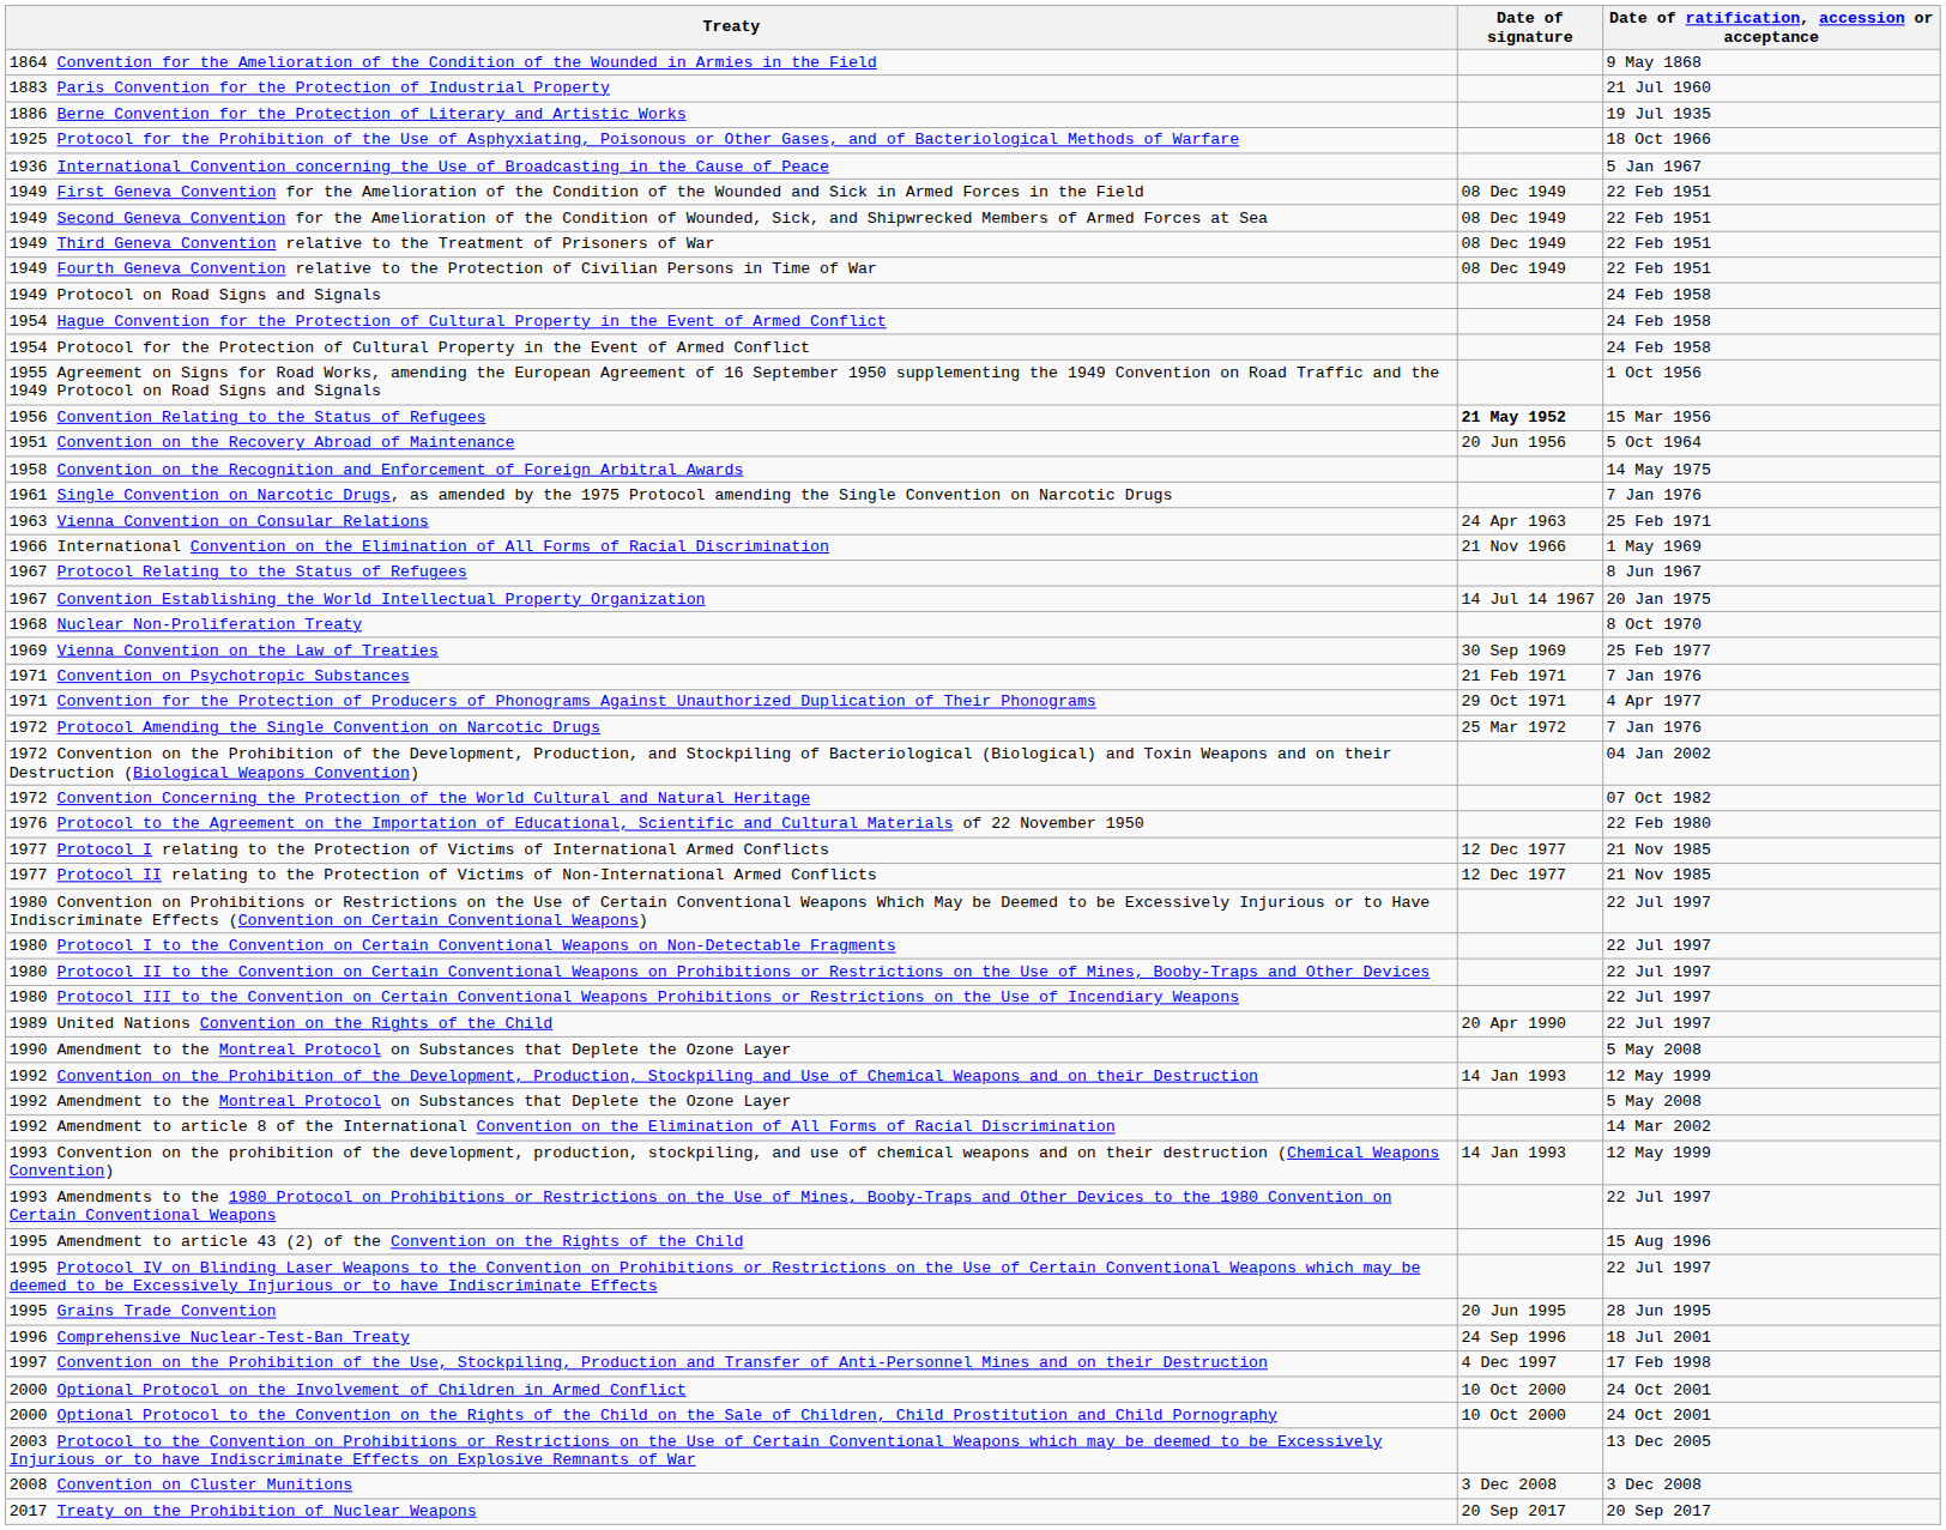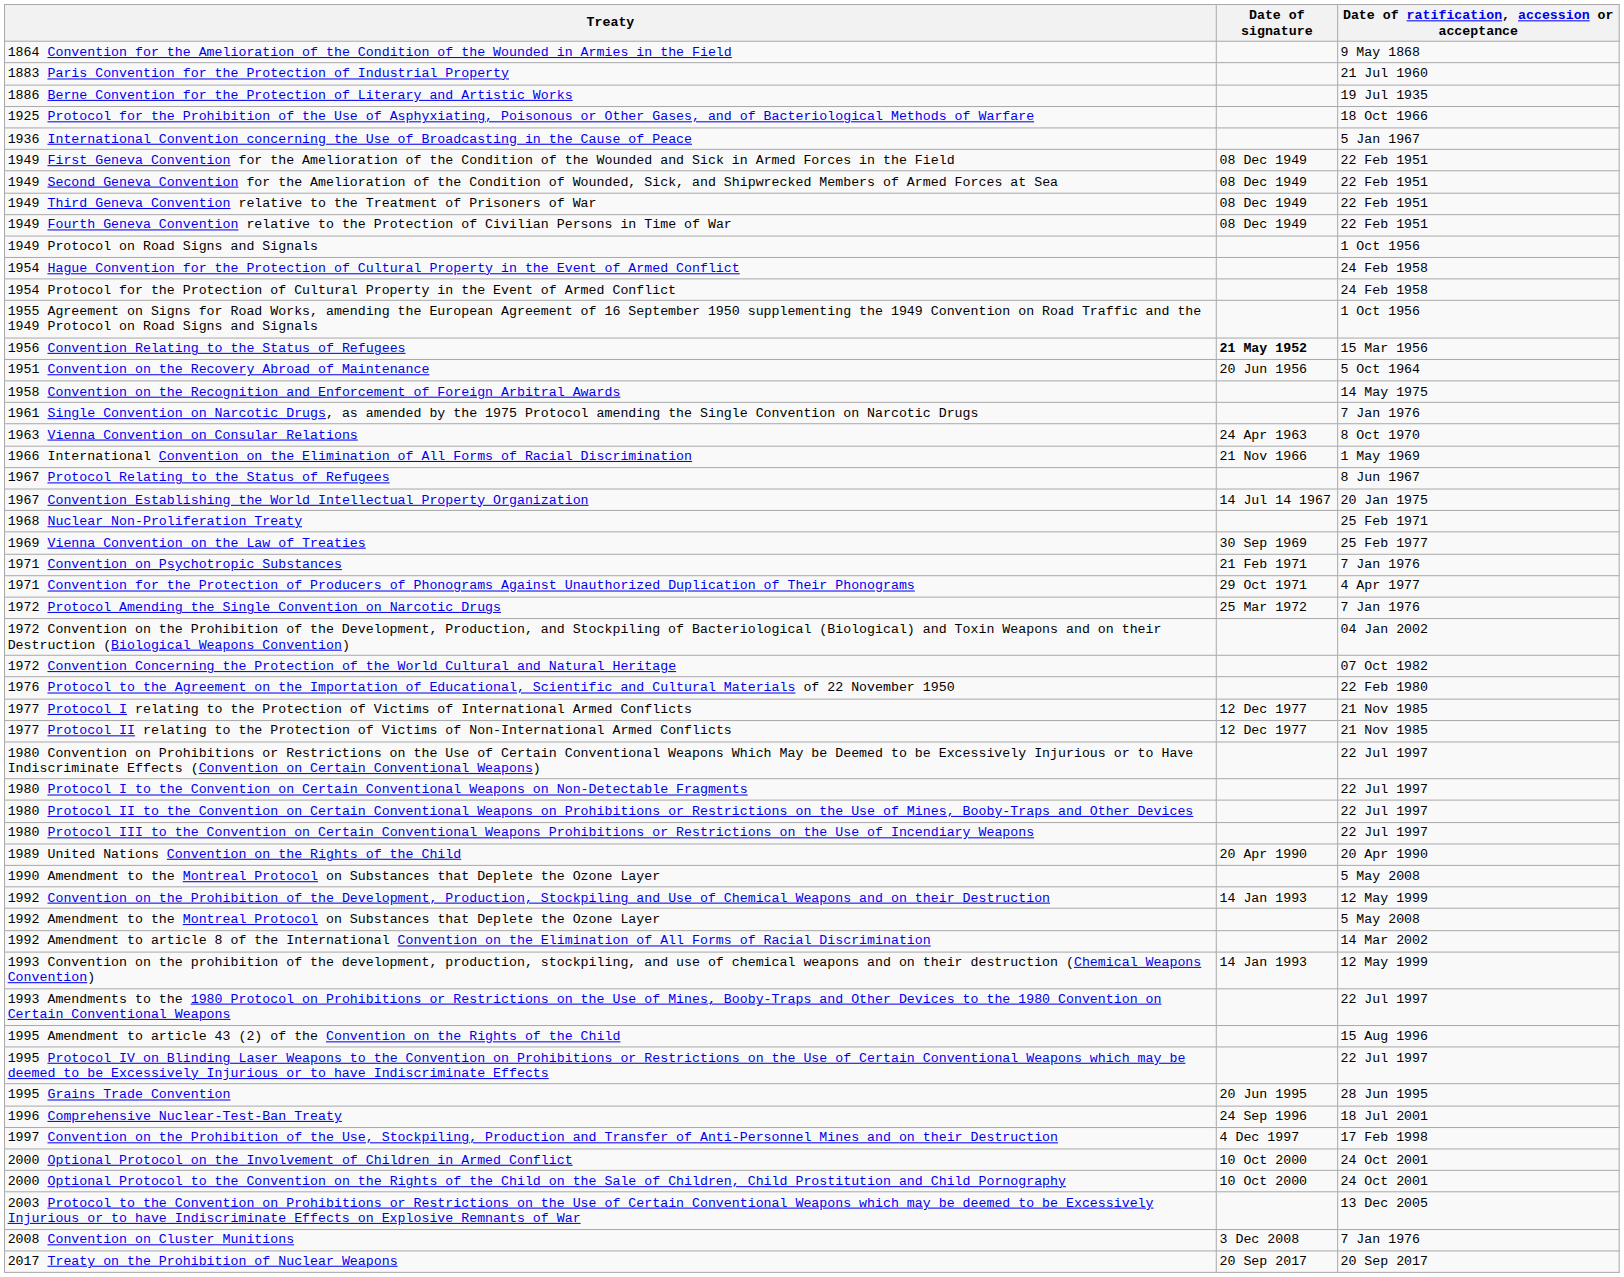 <table class="wikitable sortable" style="width:100%; margin:auto;">
 <tr>
 <th>Treaty</th>
 <th>Date of signature</th>
 <th>Date of <a href='#'>ratification</a>,  <a href='#'>accession</a> or acceptance</th>
 </tr>
 <tr valign="top">
 <td>1864 <a href='#'>Convention for the Amelioration of the Condition of the Wounded in Armies in the Field</a></td>
 <td></td>
 <td>9 May 1868</td>
 </tr>
 <tr valign="top">
 <td>1883 <a href='#'>Paris Convention for the Protection of Industrial Property</a></td>
 <td></td>
 <td>21 Jul 1960</td>
 </tr>
 <tr valign="top">
 <td>1886 <a href='#'>Berne Convention for the Protection of Literary and Artistic Works</a></td>
 <td></td>
 <td>19 Jul 1935</td>
 </tr>
 <tr valign="top">
 <td>1925 <a href='#'>Protocol for the Prohibition of the Use of Asphyxiating, Poisonous or Other Gases, and of Bacteriological Methods of Warfare</a></td>
 <td></td>
 <td>18 Oct 1966</td>
 </tr>
 <tr valign="top">
 <td>1936 <a href='#'>International Convention concerning the Use of Broadcasting in the Cause of Peace</a></td>
 <td></td>
 <td>5 Jan 1967</td>
 </tr>
 <tr valign="top">
 <td>1949 <a href='#'>First Geneva Convention</a> for the Amelioration of the Condition of the Wounded and Sick in Armed Forces in the Field</td>
 <td>08 Dec 1949</td>
 <td>22 Feb 1951</td>
 </tr>
 <tr valign="top">
 <td>1949 <a href='#'>Second Geneva Convention</a> for the Amelioration of the Condition of Wounded, Sick, and Shipwrecked Members of Armed Forces at Sea</td>
 <td>08 Dec 1949</td>
 <td>22 Feb 1951</td>
 </tr>
 <tr valign="top">
 <td>1949 <a href='#'>Third Geneva Convention</a> relative to the Treatment of Prisoners of War</td>
 <td>08 Dec 1949</td>
 <td>22 Feb 1951</td>
 </tr>
 <tr valign="top">
 <td>1949 <a href='#'>Fourth Geneva Convention</a> relative to the Protection of Civilian Persons in Time of War</td>
 <td>08 Dec 1949</td>
 <td>22 Feb 1951</td>
 </tr>
 <tr valign="top">
 <td>1949 Protocol on Road Signs and Signals</td>
 <td></td>
-<td>24 Feb 1958</td>
+<td>1 Oct 1956</td>
 </tr>
 <tr valign="top">
 <td>1954 <a href='#'>Hague Convention for the Protection of Cultural Property in the Event of Armed Conflict</a></td>
 <td></td>
 <td>24 Feb 1958</td>
 </tr>
 <tr valign="top">
 <td>1954 Protocol for the Protection of Cultural Property in the Event of Armed Conflict</td>
 <td></td>
 <td>24 Feb 1958</td>
 </tr>
 <tr valign="top">
 <td>1955 Agreement on Signs for Road Works, amending the European Agreement of 16 September 1950 supplementing the 1949 Convention on Road Traffic and the 1949 Protocol on Road Signs and Signals</td>
 <td></td>
 <td>1 Oct 1956</td>
 </tr>
 <tr valign="top">
 <td>1956 <a href='#'>Convention Relating to the Status of Refugees</a></td>
 <td><strong>21 May 1952</strong></td>
 <td>15 Mar 1956</td>
 </tr>
 <tr valign="top">
 <td>1951 <a href='#'>Convention on the Recovery Abroad of Maintenance</a></td>
 <td>20 Jun 1956</td>
 <td>5 Oct 1964</td>
 </tr>
 <tr valign="top">
 <td>1958 <a href='#'>Convention on the Recognition and Enforcement of Foreign Arbitral Awards</a></td>
 <td></td>
 <td>14 May 1975</td>
 </tr>
 <tr valign="top">
 <td>1961 <a href='#'>Single Convention on Narcotic Drugs</a>, as amended by the 1975 Protocol amending the Single Convention on Narcotic Drugs</td>
 <td></td>
 <td>7 Jan 1976</td>
 </tr>
 <tr valign="top">
 <td>1963 <a href='#'>Vienna Convention on Consular Relations</a></td>
 <td>24 Apr 1963</td>
-<td>25 Feb 1971</td>
+<td>8 Oct 1970</td>
 </tr>
 <tr valign="top">
 <td>1966 International  <a href='#'>Convention on the Elimination of All Forms of Racial Discrimination</a></td>
 <td>21 Nov 1966</td>
 <td>1 May 1969</td>
 </tr>
 <tr valign="top">
 <td>1967 <a href='#'>Protocol Relating to the Status of Refugees</a></td>
 <td></td>
 <td>8 Jun 1967</td>
 </tr>
 <tr valign="top">
 <td>1967 <a href='#'>Convention Establishing the World Intellectual Property Organization</a></td>
 <td>14 Jul 14 1967</td>
 <td>20 Jan 1975</td>
 </tr>
 <tr valign="top">
 <td>1968 <a href='#'>Nuclear Non-Proliferation Treaty</a></td>
 <td></td>
-<td>8 Oct 1970</td>
+<td>25 Feb 1971</td>
 </tr>
 <tr valign="top">
 <td>1969 <a href='#'>Vienna Convention on the Law of Treaties</a></td>
 <td>30 Sep 1969</td>
 <td>25 Feb 1977</td>
 </tr>
 <tr valign="top">
 <td>1971 <a href='#'>Convention on Psychotropic Substances</a></td>
 <td>21 Feb 1971</td>
 <td>7 Jan 1976</td>
 </tr>
 <tr valign="top">
 <td>1971 <a href='#'>Convention for the Protection of Producers of Phonograms Against Unauthorized Duplication of Their Phonograms</a></td>
 <td>29 Oct 1971</td>
 <td>4 Apr 1977</td>
 </tr>
 <tr valign="top">
 <td>1972 <a href='#'>Protocol Amending the Single Convention on Narcotic Drugs</a></td>
 <td>25 Mar 1972</td>
 <td>7 Jan 1976</td>
 </tr>
 <tr valign="top">
 <td>1972 Convention on the Prohibition of the Development, Production, and Stockpiling of Bacteriological (Biological) and Toxin Weapons and on their Destruction (<a href='#'>Biological Weapons Convention</a>)</td>
 <td></td>
 <td>04 Jan 2002</td>
 </tr>
 <tr valign="top">
 <td>1972 <a href='#'>Convention Concerning the Protection of the World Cultural and Natural Heritage</a></td>
 <td></td>
 <td>07 Oct 1982</td>
 </tr>
 <tr valign="top">
 <td>1976 <a href='#'>Protocol to the Agreement on the Importation of Educational, Scientific and Cultural Materials</a> of 22 November 1950</td>
 <td></td>
 <td>22 Feb 1980</td>
 </tr>
 <tr valign="top">
 <td>1977 <a href='#'>Protocol I</a> relating to the Protection of Victims of International Armed Conflicts</td>
 <td>12 Dec 1977</td>
 <td>21 Nov 1985</td>
 </tr>
 <tr valign="top">
 <td>1977 <a href='#'>Protocol II</a> relating to the Protection of Victims of Non-International Armed Conflicts</td>
 <td>12 Dec 1977</td>
 <td>21 Nov 1985</td>
 </tr>
 <tr valign="top">
 <td>1980 Convention on Prohibitions or Restrictions on the Use of Certain Conventional Weapons Which May be Deemed to be Excessively Injurious or to Have Indiscriminate Effects (<a href='#'>Convention on Certain Conventional Weapons</a>)</td>
 <td></td>
 <td>22 Jul 1997</td>
 </tr>
 <tr valign="top">
 <td>1980 <a href='#'>Protocol I to the Convention on Certain Conventional Weapons on Non-Detectable Fragments</a></td>
 <td></td>
 <td>22 Jul 1997</td>
 </tr>
 <tr valign="top">
 <td>1980 <a href='#'>Protocol II to the Convention on Certain Conventional Weapons on Prohibitions or Restrictions on the Use of Mines, Booby-Traps and Other Devices</a></td>
 <td></td>
 <td>22 Jul 1997</td>
 </tr>
 <tr valign="top">
 <td>1980 <a href='#'>Protocol III to the Convention on Certain Conventional Weapons Prohibitions or Restrictions on the Use of Incendiary Weapons</a></td>
 <td></td>
 <td>22 Jul 1997</td>
 </tr>
 <tr valign="top">
 <td>1989 United Nations <a href='#'>Convention on the Rights of the Child</a></td>
 <td>20 Apr 1990</td>
-<td>22 Jul 1997</td>
+<td>20 Apr 1990</td>
 </tr>
 <tr valign="top">
 <td>1990 Amendment to the <a href='#'>Montreal Protocol</a> on Substances that Deplete the Ozone Layer</td>
 <td></td>
 <td>5 May 2008</td>
 </tr>
 <tr valign="top">
 <td>1992 <a href='#'>Convention on the Prohibition of the Development, Production, Stockpiling and Use of Chemical Weapons and on their Destruction</a></td>
 <td>14 Jan 1993</td>
 <td>12 May 1999</td>
 </tr>
 <tr valign="top">
 <td>1992 Amendment to the <a href='#'>Montreal Protocol</a> on Substances that Deplete the Ozone Layer</td>
 <td></td>
 <td>5 May 2008</td>
 </tr>
 <tr valign="top">
 <td>1992 Amendment to article 8 of the International  <a href='#'>Convention on the Elimination of All Forms of Racial Discrimination</a></td>
 <td></td>
 <td>14 Mar 2002</td>
 </tr>
 <tr valign="top">
 <td>1993 Convention on the prohibition of the development, production, stockpiling, and use of chemical weapons and on their destruction (<a href='#'>Chemical Weapons Convention</a>)</td>
 <td>14 Jan 1993</td>
 <td>12 May 1999</td>
 </tr>
 <tr valign="top">
 <td>1993 Amendments to the <a href='#'>1980 Protocol on Prohibitions or Restrictions on the Use of Mines, Booby-Traps and Other Devices to the 1980 Convention on Certain Conventional Weapons</a></td>
 <td></td>
 <td>22 Jul 1997</td>
 </tr>
 <tr valign="top">
 <td>1995 Amendment to article 43 (2) of the <a href='#'>Convention on the Rights of the Child</a></td>
 <td></td>
 <td>15 Aug 1996</td>
 </tr>
 <tr valign="top">
 <td>1995 <a href='#'>Protocol IV on Blinding Laser Weapons to the Convention on Prohibitions or Restrictions on the Use of Certain Conventional Weapons which may be deemed to be Excessively Injurious or to have Indiscriminate Effects</a></td>
 <td></td>
 <td>22 Jul 1997</td>
 </tr>
 <tr valign="top">
 <td>1995 <a href='#'>Grains Trade Convention</a></td>
 <td>20 Jun 1995</td>
 <td>28 Jun 1995</td>
 </tr>
 <tr valign="top">
 <td>1996 <a href='#'>Comprehensive Nuclear-Test-Ban Treaty</a></td>
 <td>24 Sep 1996</td>
 <td>18 Jul 2001</td>
 </tr>
 <tr valign="top">
 <td>1997 <a href='#'>Convention on the Prohibition of the Use, Stockpiling, Production and Transfer of Anti-Personnel Mines and on their Destruction</a></td>
 <td>4 Dec  1997</td>
 <td>17 Feb 1998</td>
 </tr>
 <tr valign="top">
 <td>2000 <a href='#'>Optional Protocol on the Involvement of Children in Armed Conflict</a></td>
 <td>10 Oct 2000</td>
 <td>24 Oct 2001</td>
 </tr>
 <tr valign="top">
 <td>2000 <a href='#'>Optional Protocol to the Convention on the Rights of the Child on the Sale of Children, Child Prostitution and Child Pornography</a></td>
 <td>10 Oct 2000</td>
 <td>24 Oct 2001</td>
 </tr>
 <tr valign="top">
 <td>2003 <a href='#'>Protocol to the Convention on Prohibitions or Restrictions on the Use of Certain Conventional Weapons which may be deemed to be Excessively Injurious or to have Indiscriminate Effects on Explosive Remnants of War</a></td>
 <td></td>
 <td>13 Dec 2005</td>
 </tr>
 <tr valign="top">
 <td>2008 <a href='#'>Convention on Cluster Munitions</a></td>
 <td>3 Dec 2008</td>
-<td>3 Dec 2008</td>
+<td>7 Jan 1976</td>
 </tr>
 <tr valign="top">
 <td>2017 <a href='#'>Treaty on the Prohibition of Nuclear Weapons</a></td>
 <td>20 Sep 2017</td>
 <td>20 Sep 2017</td>
 </tr>
 </table>
